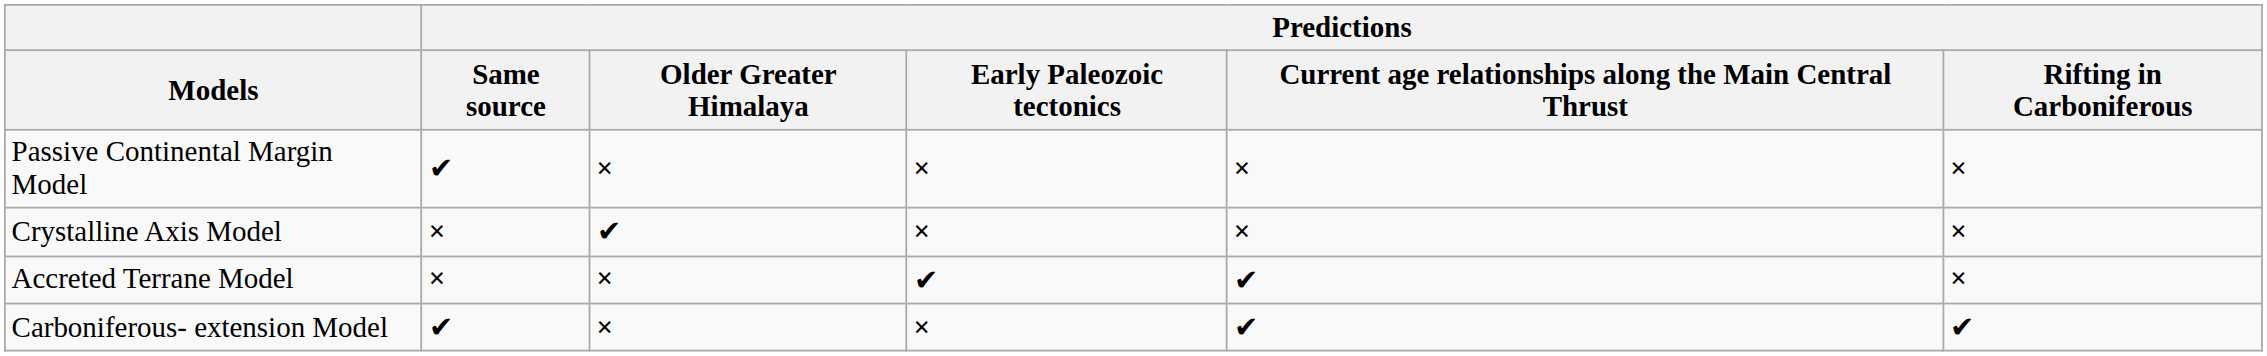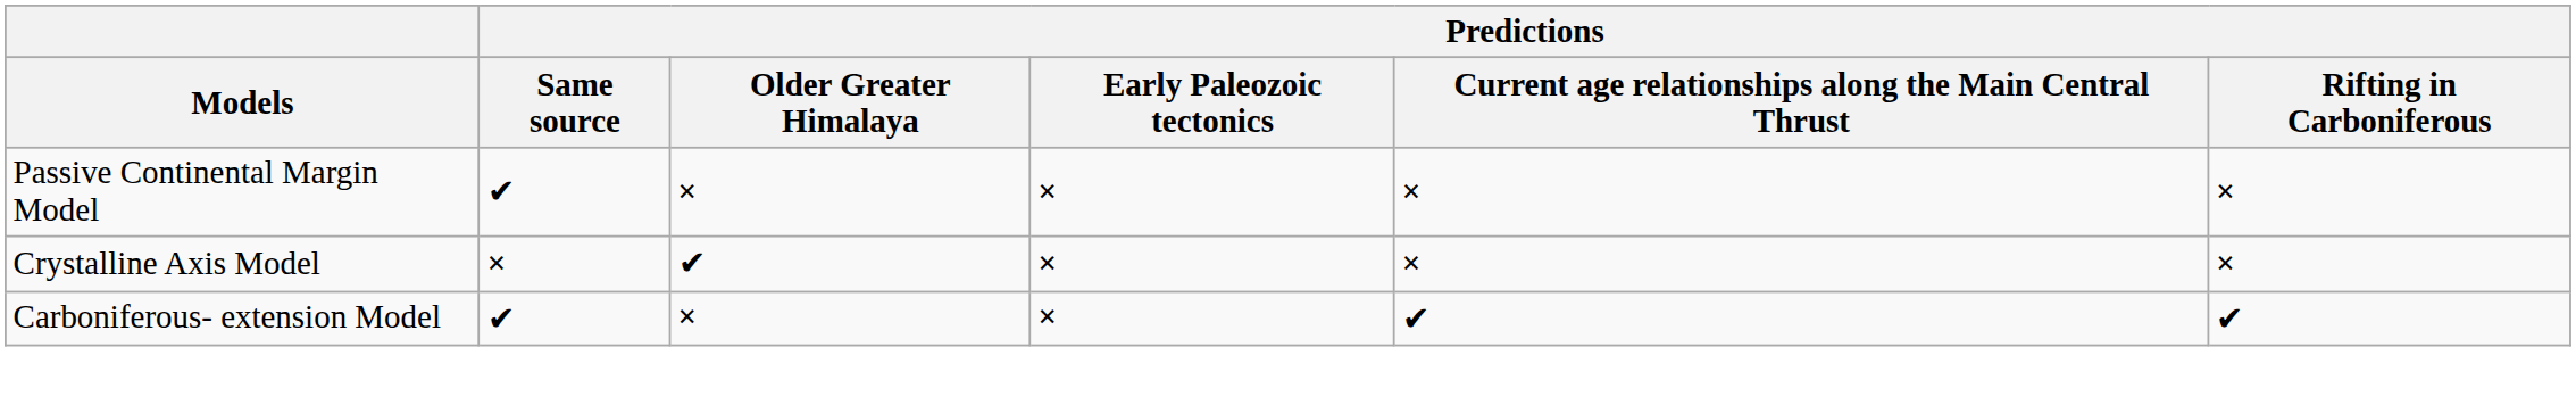 <table class="wikitable sortable">
 <tr>
 <th></th>
 <th colspan="5">Predictions</th>
 </tr>
 <tr>
 <th>Models</th>
 <th>Same source</th>
 <th>Older Greater Himalaya</th>
 <th>Early Paleozoic tectonics</th>
 <th>Current age relationships along the Main Central Thrust</th>
 <th>Rifting in Carboniferous</th>
 </tr>
 <tr>
 <td>Passive Continental Margin Model</td>
 <td>✔</td>
 <td><strong>×</strong></td>
 <td><strong>×</strong></td>
 <td><strong>×</strong></td>
 <td><strong>×</strong></td>
 </tr>
 <tr>
 <td>Crystalline Axis Model</td>
 <td><strong>×</strong></td>
 <td>✔</td>
 <td><strong>×</strong></td>
 <td><strong>×</strong></td>
 <td><strong>×</strong></td>
 </tr>
 <tr>
-<td>Accreted Terrane Model</td>
-<td><strong>×</strong></td>
-<td><strong>×</strong></td>
-<td>✔</td>
-<td>✔</td>
-<td><strong>×</strong></td>
-</tr>
-<tr>
 <td>Carboniferous- extension Model</td>
 <td>✔</td>
 <td><strong>×</strong></td>
 <td><strong>×</strong></td>
 <td>✔</td>
 <td>✔</td>
 </tr>
 </table>
